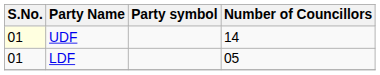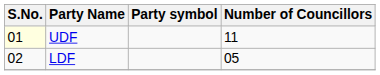 <table class="sortable wikitable">
 <tr>
 <th>S.No.</th>
 <th>Party Name</th>
 <th>Party symbol</th>
 <th>Number of Councillors</th>
 </tr>
 <tr>
 <td style="background: lightyellow;">01</td>
 <td><a href='#'>UDF</a></td>
 <td></td>
-<td>14</td>
+<td>11</td>
 </tr>
 <tr>
-<td>01</td>
+<td>02</td>
 <td><a href='#'>LDF</a></td>
 <td></td>
 <td>05</td>
 </tr>
 <tr>
 </tr>
 </table>
